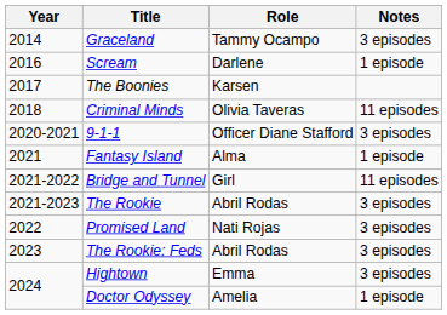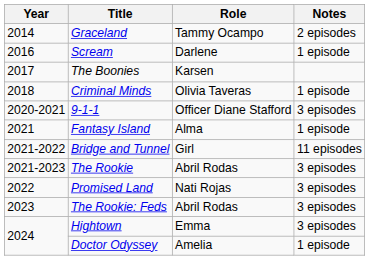 <table class="wikitable sortable">
 <tr>
 <th>Year</th>
 <th>Title</th>
 <th>Role</th>
 <th>Notes</th>
 </tr>
 <tr>
 <td>2014</td>
 <td><em><a href='#'>Graceland</a></em></td>
 <td>Tammy Ocampo</td>
-<td>3 episodes</td>
+<td>2 episodes</td>
 </tr>
 <tr>
 <td>2016</td>
 <td><em><a href='#'>Scream</a></em></td>
 <td>Darlene</td>
 <td>1 episode</td>
 </tr>
 <tr>
 <td>2017</td>
 <td><em>The Boonies</em></td>
 <td>Karsen</td>
 <td></td>
 </tr>
 <tr>
 <td>2018</td>
 <td><em><a href='#'>Criminal Minds</a></em></td>
 <td>Olivia Taveras</td>
-<td>11 episodes</td>
+<td>1 episode</td>
 </tr>
 <tr>
 <td>2020-2021</td>
 <td><em><a href='#'>9-1-1</a></em></td>
 <td>Officer Diane Stafford</td>
 <td>3 episodes</td>
 </tr>
 <tr>
 <td>2021</td>
 <td><em><a href='#'>Fantasy Island</a></em></td>
 <td>Alma</td>
 <td>1 episode</td>
 </tr>
 <tr>
 <td>2021-2022</td>
 <td><em><a href='#'>Bridge and Tunnel</a></em></td>
 <td>Girl</td>
 <td>11 episodes</td>
 </tr>
 <tr>
 <td>2021-2023</td>
 <td><em><a href='#'>The Rookie</a></em></td>
 <td>Abril Rodas</td>
 <td>3 episodes</td>
 </tr>
 <tr>
 <td>2022</td>
 <td><em><a href='#'>Promised Land</a></em></td>
 <td>Nati Rojas</td>
 <td>3 episodes</td>
 </tr>
 <tr>
 <td>2023</td>
 <td><em><a href='#'>The Rookie: Feds</a></em></td>
 <td>Abril Rodas</td>
 <td>3 episodes</td>
 </tr>
 <tr>
 <td rowspan=2>2024</td>
 <td><em><a href='#'>Hightown</a></em></td>
 <td>Emma</td>
 <td>3 episodes</td>
 </tr>
 <tr>
 <td><em><a href='#'>Doctor Odyssey</a></em></td>
 <td>Amelia</td>
 <td>1 episode</td>
 </tr>
 </table>
